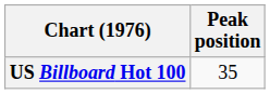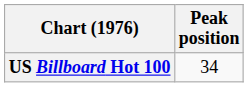 <table class="wikitable sortable plainrowheaders" style="text-align:center">
 <tr>
 <th>Chart (1976)</th>
 <th>Peak<br>position</th>
 </tr>
 <tr>
 <th scope="row">US <a href='#'><em>Billboard</em> Hot 100</a></th>
-<td>35</td>
+<td>34</td>
 </tr>
 </table>
